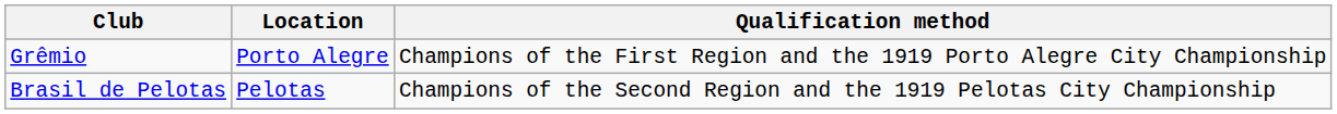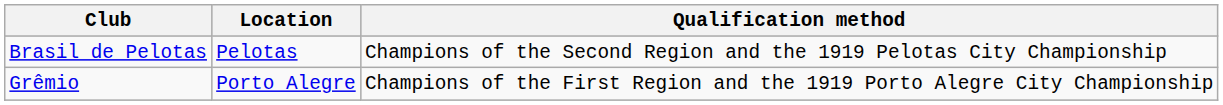 <table class="wikitable">
 <tr>
 <th>Club</th>
 <th>Location</th>
 <th>Qualification method</th>
 </tr>
 <tr>
+<td><a href='#'>Brasil de Pelotas</a></td>
+<td><a href='#'>Pelotas</a></td>
+<td>Champions of the Second Region and the 1919 Pelotas City Championship</td>
+</tr>
+<tr>
 <td><a href='#'>Grêmio</a></td>
 <td><a href='#'>Porto Alegre</a></td>
 <td>Champions of the First Region and the 1919 Porto Alegre City Championship</td>
 </tr>
-<tr>
-<td><a href='#'>Brasil de Pelotas</a></td>
-<td><a href='#'>Pelotas</a></td>
-<td>Champions of the Second Region and the 1919 Pelotas City Championship</td>
-</tr>
 </table>
